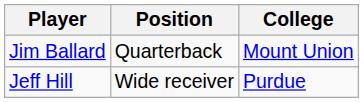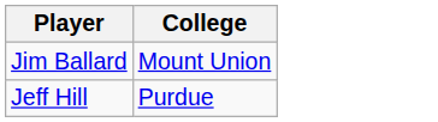 <table class="wikitable">
 <tr>
 <th>Player</th>
-<th>Position</th>
 <th>College</th>
 </tr>
 <tr>
 <td><a href='#'>Jim Ballard</a></td>
-<td>Quarterback</td>
 <td><a href='#'>Mount Union</a></td>
 </tr>
 <tr>
 <td><a href='#'>Jeff Hill</a></td>
-<td>Wide receiver</td>
 <td><a href='#'>Purdue</a></td>
 </tr>
 </table>
